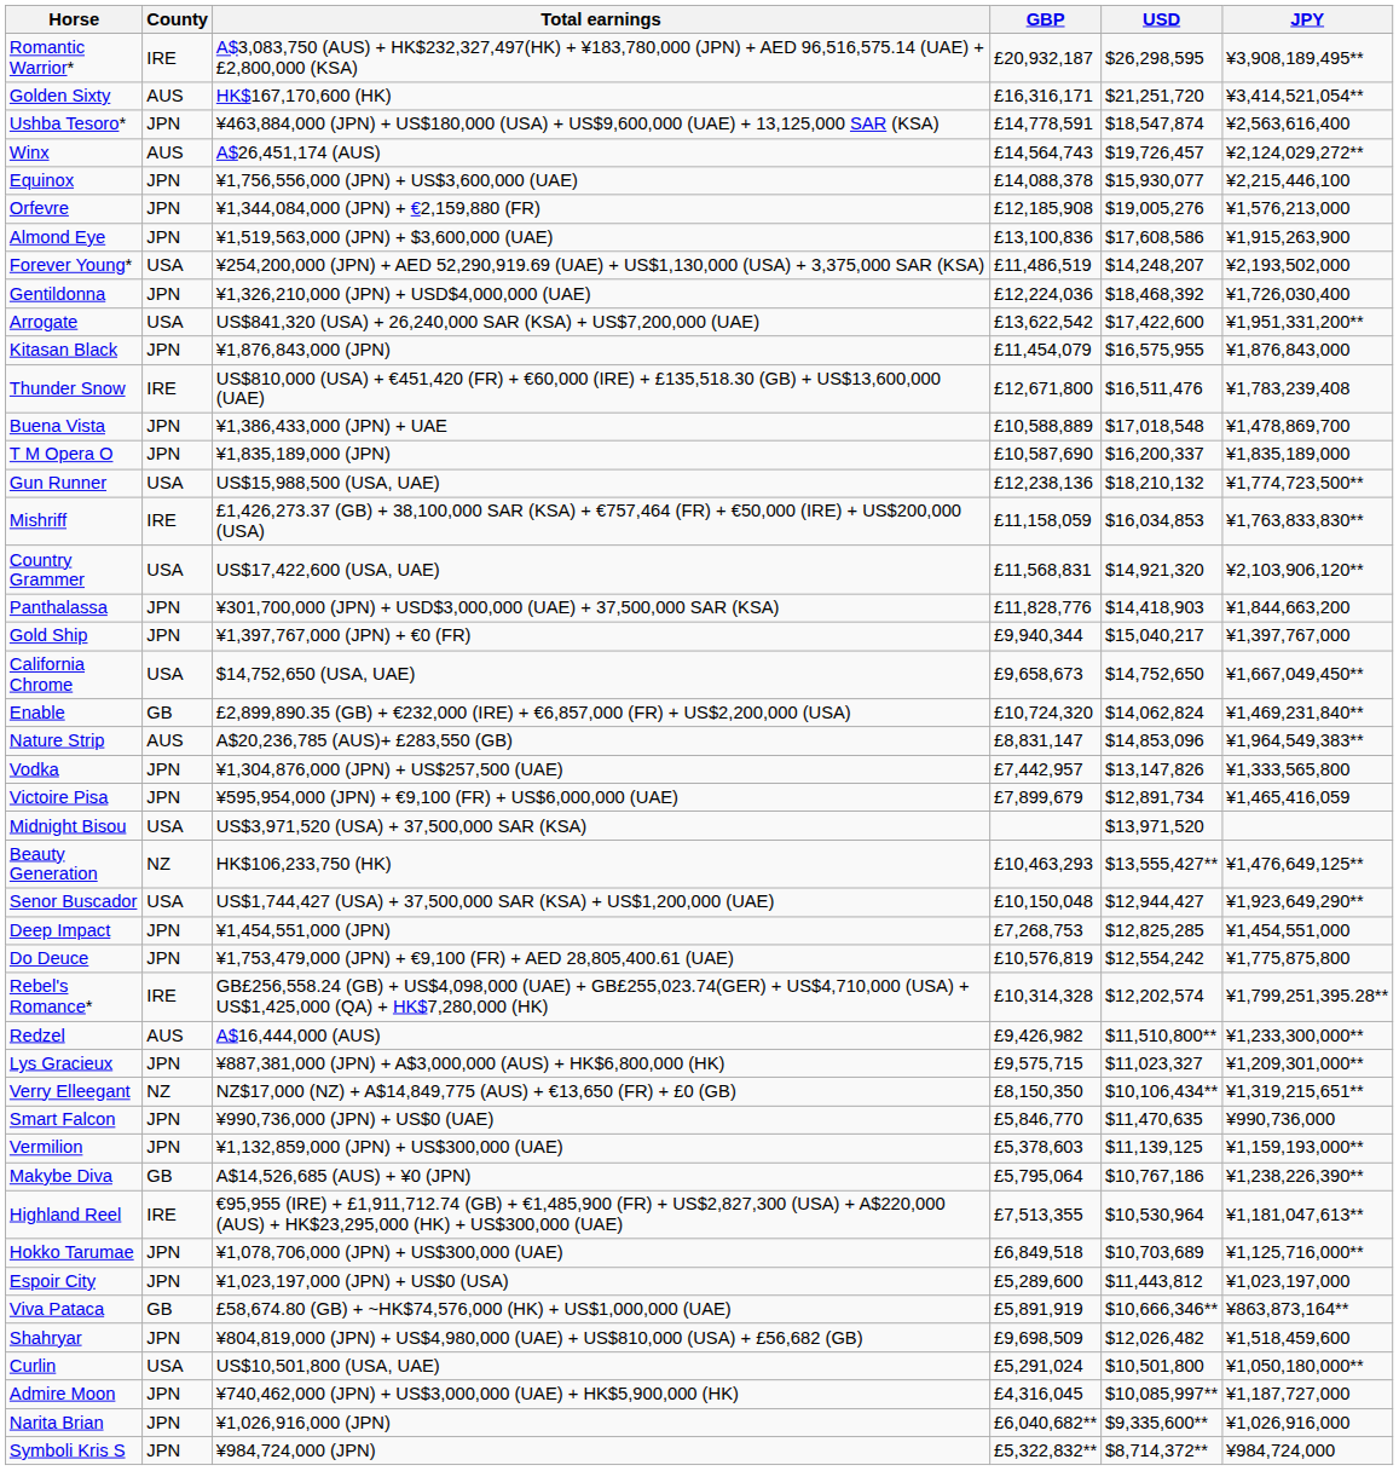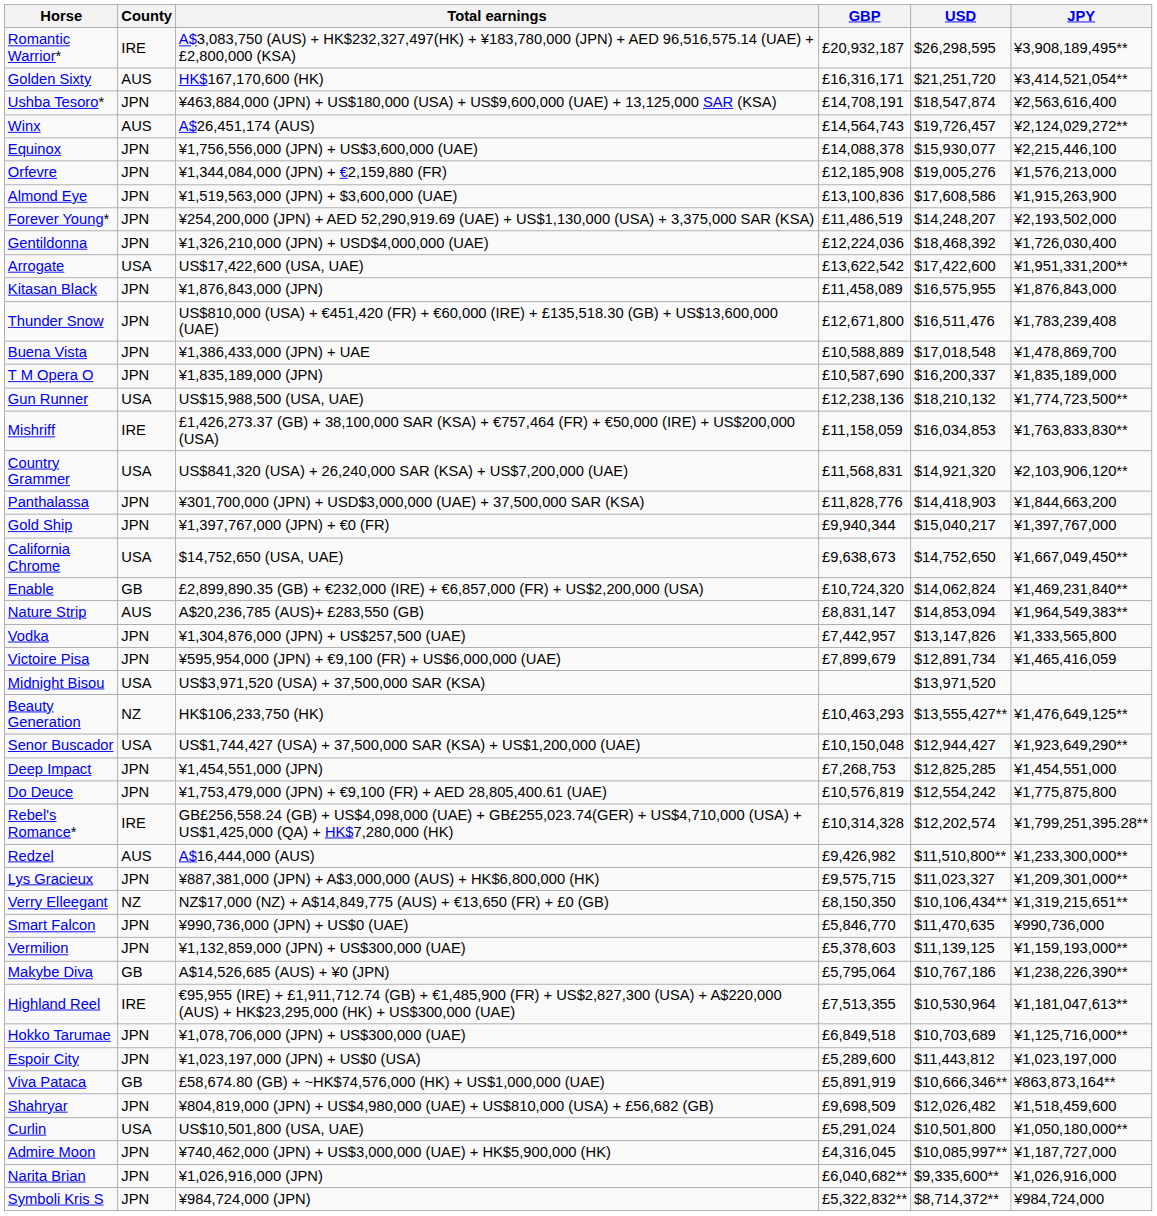 <table class="wikitable sortable">
 <tr>
 <th>Horse</th>
 <th>County</th>
 <th>Total earnings</th>
 <th><a href='#'>GBP</a></th>
 <th><a href='#'>USD</a></th>
 <th><a href='#'>JPY</a></th>
 </tr>
 <tr>
 <td><a href='#'>Romantic Warrior</a>*</td>
 <td>IRE</td>
 <td><a href='#'>A$</a>3,083,750 (AUS) + HK$232,327,497(HK) + ¥183,780,000 (JPN) + AED 96,516,575.14 (UAE) + £2,800,000 (KSA)</td>
 <td>£20,932,187</td>
 <td>$26,298,595</td>
 <td>¥3,908,189,495**</td>
 </tr>
 <tr>
 <td><a href='#'>Golden Sixty</a></td>
 <td>AUS</td>
 <td><a href='#'>HK$</a>167,170,600 (HK)</td>
 <td>£16,316,171</td>
 <td>$21,251,720</td>
 <td>¥3,414,521,054**</td>
 </tr>
 <tr>
 <td><a href='#'>Ushba Tesoro</a>*</td>
 <td>JPN</td>
 <td>¥463,884,000 (JPN) + US$180,000 (USA) + US$9,600,000 (UAE) + 13,125,000 <a href='#'>SAR</a> (KSA)</td>
-<td>£14,778,591</td>
+<td>£14,708,191</td>
 <td>$18,547,874</td>
 <td>¥2,563,616,400</td>
 </tr>
 <tr>
 <td><a href='#'>Winx</a></td>
 <td>AUS</td>
 <td><a href='#'>A$</a>26,451,174 (AUS)</td>
 <td>£14,564,743</td>
 <td>$19,726,457</td>
 <td>¥2,124,029,272**</td>
 </tr>
 <tr>
 <td><a href='#'>Equinox</a></td>
 <td>JPN</td>
 <td>¥1,756,556,000 (JPN) + US$3,600,000 (UAE)</td>
 <td>£14,088,378</td>
 <td>$15,930,077</td>
 <td>¥2,215,446,100</td>
 </tr>
 <tr>
 <td><a href='#'>Orfevre</a></td>
 <td>JPN</td>
 <td>¥1,344,084,000 (JPN) + <a href='#'>€</a>2,159,880 (FR)</td>
 <td>£12,185,908</td>
 <td>$19,005,276</td>
 <td>¥1,576,213,000</td>
 </tr>
 <tr>
 <td><a href='#'>Almond Eye</a></td>
 <td>JPN</td>
 <td>¥1,519,563,000 (JPN) + $3,600,000 (UAE)</td>
 <td>£13,100,836</td>
 <td>$17,608,586</td>
 <td>¥1,915,263,900</td>
 </tr>
 <tr>
 <td><a href='#'>Forever Young</a>*</td>
-<td>USA</td>
+<td>JPN</td>
 <td>¥254,200,000 (JPN) + AED 52,290,919.69 (UAE) + US$1,130,000 (USA) + 3,375,000 SAR (KSA)</td>
 <td>£11,486,519</td>
 <td>$14,248,207</td>
 <td>¥2,193,502,000</td>
 </tr>
 <tr>
 <td><a href='#'>Gentildonna</a></td>
 <td>JPN</td>
 <td>¥1,326,210,000 (JPN) +  USD$4,000,000 (UAE)</td>
 <td>£12,224,036</td>
 <td>$18,468,392</td>
 <td>¥1,726,030,400</td>
 </tr>
 <tr>
 <td><a href='#'>Arrogate</a></td>
 <td>USA</td>
-<td>US$841,320 (USA) + 26,240,000 SAR (KSA) + US$7,200,000 (UAE)</td>
+<td>US$17,422,600 (USA, UAE)</td>
 <td>£13,622,542</td>
 <td>$17,422,600</td>
 <td>¥1,951,331,200**</td>
 </tr>
 <tr>
 <td><a href='#'>Kitasan Black</a></td>
 <td>JPN</td>
 <td>¥1,876,843,000 (JPN)</td>
-<td>£11,454,079</td>
+<td>£11,458,089</td>
 <td>$16,575,955</td>
 <td>¥1,876,843,000</td>
 </tr>
 <tr>
 <td><a href='#'>Thunder Snow</a></td>
-<td>IRE</td>
+<td>JPN</td>
 <td>US$810,000 (USA) + €451,420 (FR) + €60,000 (IRE) + £135,518.30 (GB) + US$13,600,000 (UAE)</td>
 <td>£12,671,800</td>
 <td>$16,511,476</td>
 <td>¥1,783,239,408</td>
 </tr>
 <tr>
 <td><a href='#'>Buena Vista</a></td>
 <td>JPN</td>
 <td>¥1,386,433,000 (JPN) + UAE</td>
 <td>£10,588,889</td>
 <td>$17,018,548</td>
 <td>¥1,478,869,700</td>
 </tr>
 <tr>
 <td><a href='#'>T M Opera O</a></td>
 <td>JPN</td>
 <td>¥1,835,189,000 (JPN)</td>
 <td>£10,587,690</td>
 <td>$16,200,337</td>
 <td>¥1,835,189,000</td>
 </tr>
 <tr>
 <td><a href='#'>Gun Runner</a></td>
 <td>USA</td>
 <td>US$15,988,500 (USA, UAE)</td>
 <td>£12,238,136</td>
 <td>$18,210,132</td>
 <td>¥1,774,723,500**</td>
 </tr>
 <tr>
 <td><a href='#'>Mishriff</a></td>
 <td>IRE</td>
 <td>£1,426,273.37 (GB) + 38,100,000 SAR (KSA) + €757,464 (FR) + €50,000 (IRE) + US$200,000 (USA)</td>
 <td>£11,158,059</td>
 <td>$16,034,853</td>
 <td>¥1,763,833,830**</td>
 </tr>
 <tr>
 <td><a href='#'>Country Grammer</a></td>
 <td>USA</td>
-<td>US$17,422,600 (USA, UAE)</td>
+<td>US$841,320 (USA) + 26,240,000 SAR (KSA) + US$7,200,000 (UAE)</td>
 <td>£11,568,831</td>
 <td>$14,921,320</td>
 <td>¥2,103,906,120**</td>
 </tr>
 <tr>
 <td><a href='#'>Panthalassa</a></td>
 <td>JPN</td>
 <td>¥301,700,000 (JPN) + USD$3,000,000 (UAE) + 37,500,000 SAR (KSA)</td>
 <td>£11,828,776</td>
 <td>$14,418,903</td>
 <td>¥1,844,663,200</td>
 </tr>
 <tr>
 <td><a href='#'>Gold Ship</a></td>
 <td>JPN</td>
 <td>¥1,397,767,000 (JPN) + €0 (FR)</td>
 <td>£9,940,344</td>
 <td>$15,040,217</td>
 <td>¥1,397,767,000</td>
 </tr>
 <tr>
 <td><a href='#'>California Chrome</a></td>
 <td>USA</td>
 <td>$14,752,650 (USA, UAE)</td>
-<td>£9,658,673</td>
+<td>£9,638,673</td>
 <td>$14,752,650</td>
 <td>¥1,667,049,450**</td>
 </tr>
 <tr>
 <td><a href='#'>Enable</a></td>
 <td>GB</td>
 <td>£2,899,890.35 (GB) + €232,000 (IRE) + €6,857,000 (FR) + US$2,200,000 (USA)</td>
 <td>£10,724,320</td>
 <td>$14,062,824</td>
 <td>¥1,469,231,840**</td>
 </tr>
 <tr>
 <td><a href='#'>Nature Strip</a></td>
 <td>AUS</td>
 <td>A$20,236,785 (AUS)+ £283,550 (GB)</td>
 <td>£8,831,147</td>
-<td>$14,853,096</td>
+<td>$14,853,094</td>
 <td>¥1,964,549,383**</td>
 </tr>
 <tr>
 <td><a href='#'>Vodka</a></td>
 <td>JPN</td>
 <td>¥1,304,876,000 (JPN) + US$257,500 (UAE)</td>
 <td>£7,442,957</td>
 <td>$13,147,826</td>
 <td>¥1,333,565,800</td>
 </tr>
 <tr>
 <td><a href='#'>Victoire Pisa</a></td>
 <td>JPN</td>
 <td>¥595,954,000 (JPN) + €9,100 (FR) + US$6,000,000 (UAE)</td>
 <td>£7,899,679</td>
 <td>$12,891,734</td>
 <td>¥1,465,416,059</td>
 </tr>
 <tr>
 <td><a href='#'>Midnight Bisou</a></td>
 <td>USA</td>
 <td>US$3,971,520 (USA) + 37,500,000 SAR (KSA)</td>
 <td></td>
 <td>$13,971,520</td>
 <td></td>
 </tr>
 <tr>
 <td><a href='#'>Beauty Generation</a></td>
 <td>NZ</td>
 <td>HK$106,233,750 (HK)</td>
 <td>£10,463,293</td>
 <td>$13,555,427**</td>
 <td>¥1,476,649,125**</td>
 </tr>
 <tr>
 <td><a href='#'>Senor Buscador</a></td>
 <td>USA</td>
 <td>US$1,744,427 (USA) + 37,500,000 SAR (KSA) + US$1,200,000 (UAE)</td>
 <td>£10,150,048</td>
 <td>$12,944,427</td>
 <td>¥1,923,649,290**</td>
 </tr>
 <tr>
 <td><a href='#'>Deep Impact</a></td>
 <td>JPN</td>
 <td>¥1,454,551,000 (JPN)</td>
 <td>£7,268,753</td>
 <td>$12,825,285</td>
 <td>¥1,454,551,000</td>
 </tr>
 <tr>
 <td><a href='#'>Do Deuce</a></td>
 <td>JPN</td>
 <td>¥1,753,479,000 (JPN) + €9,100 (FR) + AED 28,805,400.61 (UAE)</td>
 <td>£10,576,819</td>
 <td>$12,554,242</td>
 <td>¥1,775,875,800</td>
 </tr>
 <tr>
 <td><a href='#'>Rebel's Romance</a>*</td>
 <td>IRE</td>
 <td>GB£256,558.24 (GB) + US$4,098,000 (UAE) + GB£255,023.74(GER) + US$4,710,000 (USA) + US$1,425,000 (QA) + <a href='#'>HK$</a>7,280,000 (HK)</td>
 <td>£10,314,328</td>
 <td>$12,202,574</td>
 <td>¥1,799,251,395.28**</td>
 </tr>
 <tr>
 <td><a href='#'>Redzel</a></td>
 <td>AUS</td>
 <td><a href='#'>A$</a>16,444,000 (AUS)</td>
 <td>£9,426,982</td>
 <td>$11,510,800**</td>
 <td>¥1,233,300,000**</td>
 </tr>
 <tr>
 <td><a href='#'>Lys Gracieux</a></td>
 <td>JPN</td>
 <td>¥887,381,000 (JPN) + A$3,000,000 (AUS) + HK$6,800,000 (HK)</td>
 <td>£9,575,715</td>
 <td>$11,023,327</td>
 <td>¥1,209,301,000**</td>
 </tr>
 <tr>
 <td><a href='#'>Verry Elleegant</a></td>
 <td>NZ</td>
 <td>NZ$17,000 (NZ) + A$14,849,775 (AUS) + €13,650 (FR) + £0 (GB)</td>
 <td>£8,150,350</td>
 <td>$10,106,434**</td>
 <td>¥1,319,215,651**</td>
 </tr>
 <tr>
 <td><a href='#'>Smart Falcon</a></td>
 <td>JPN</td>
 <td>¥990,736,000 (JPN) + US$0 (UAE)</td>
 <td>£5,846,770</td>
 <td>$11,470,635</td>
 <td>¥990,736,000</td>
 </tr>
 <tr>
 <td><a href='#'>Vermilion</a></td>
 <td>JPN</td>
 <td>¥1,132,859,000 (JPN) + US$300,000 (UAE)</td>
 <td>£5,378,603</td>
 <td>$11,139,125</td>
 <td>¥1,159,193,000**</td>
 </tr>
 <tr>
 <td><a href='#'>Makybe Diva</a></td>
 <td>GB</td>
 <td>A$14,526,685 (AUS) + ¥0 (JPN)</td>
 <td>£5,795,064</td>
 <td>$10,767,186</td>
 <td>¥1,238,226,390**</td>
 </tr>
 <tr>
 <td><a href='#'>Highland Reel</a></td>
 <td>IRE</td>
 <td>€95,955 (IRE) + £1,911,712.74 (GB) + €1,485,900 (FR) + US$2,827,300 (USA) + A$220,000 (AUS) + HK$23,295,000 (HK) + US$300,000 (UAE)</td>
 <td>£7,513,355</td>
 <td>$10,530,964</td>
 <td>¥1,181,047,613**</td>
 </tr>
 <tr>
 <td><a href='#'>Hokko Tarumae</a></td>
 <td>JPN</td>
 <td>¥1,078,706,000 (JPN) + US$300,000 (UAE)</td>
 <td>£6,849,518</td>
 <td>$10,703,689</td>
 <td>¥1,125,716,000**</td>
 </tr>
 <tr>
 <td><a href='#'>Espoir City</a></td>
 <td>JPN</td>
 <td>¥1,023,197,000 (JPN) + US$0 (USA)</td>
 <td>£5,289,600</td>
 <td>$11,443,812</td>
 <td>¥1,023,197,000</td>
 </tr>
 <tr>
 <td><a href='#'>Viva Pataca</a></td>
 <td>GB</td>
 <td>£58,674.80 (GB) + ~HK$74,576,000 (HK) + US$1,000,000 (UAE)</td>
 <td>£5,891,919</td>
 <td>$10,666,346**</td>
 <td>¥863,873,164**</td>
 </tr>
 <tr>
 <td><a href='#'>Shahryar</a></td>
 <td>JPN</td>
 <td>¥804,819,000 (JPN) + US$4,980,000 (UAE) + US$810,000 (USA) + £56,682 (GB)</td>
 <td>£9,698,509</td>
 <td>$12,026,482</td>
 <td>¥1,518,459,600</td>
 </tr>
 <tr>
 <td><a href='#'>Curlin</a></td>
 <td>USA</td>
 <td>US$10,501,800 (USA, UAE)</td>
 <td>£5,291,024</td>
 <td>$10,501,800</td>
 <td>¥1,050,180,000**</td>
 </tr>
 <tr>
 <td><a href='#'>Admire Moon</a></td>
 <td>JPN</td>
 <td>¥740,462,000 (JPN) + US$3,000,000 (UAE) + HK$5,900,000 (HK)</td>
 <td>£4,316,045</td>
 <td>$10,085,997**</td>
 <td>¥1,187,727,000</td>
 </tr>
 <tr>
 <td><a href='#'>Narita Brian</a></td>
 <td>JPN</td>
 <td>¥1,026,916,000 (JPN)</td>
 <td>£6,040,682**</td>
 <td>$9,335,600**</td>
 <td>¥1,026,916,000</td>
 </tr>
 <tr>
 <td><a href='#'>Symboli Kris S</a></td>
 <td>JPN</td>
 <td>¥984,724,000 (JPN)</td>
 <td>£5,322,832**</td>
 <td>$8,714,372**</td>
 <td>¥984,724,000</td>
 </tr>
 </table>
